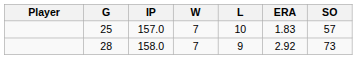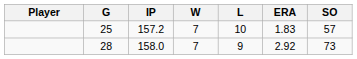 <table class="wikitable sortable">
 <tr>
 <th bgcolor="#DDDDFF" width="16%">Player</th>
 <th bgcolor="#DDDDFF" width="9%">G</th>
 <th bgcolor="#DDDDFF" width="9%">IP</th>
 <th bgcolor="#DDDDFF" width="9%">W</th>
 <th bgcolor="#DDDDFF" width="9%">L</th>
 <th bgcolor="#DDDDFF" width="9%">ERA</th>
 <th bgcolor="#DDDDFF" width="9%">SO</th>
 </tr>
 <tr align="center">
 <td></td>
 <td>25</td>
-<td>157.0</td>
+<td>157.2</td>
 <td>7</td>
 <td>10</td>
 <td>1.83</td>
 <td>57</td>
 </tr>
 <tr align="center">
 <td></td>
 <td>28</td>
 <td>158.0</td>
 <td>7</td>
 <td>9</td>
 <td>2.92</td>
 <td>73</td>
 </tr>
 </table>
